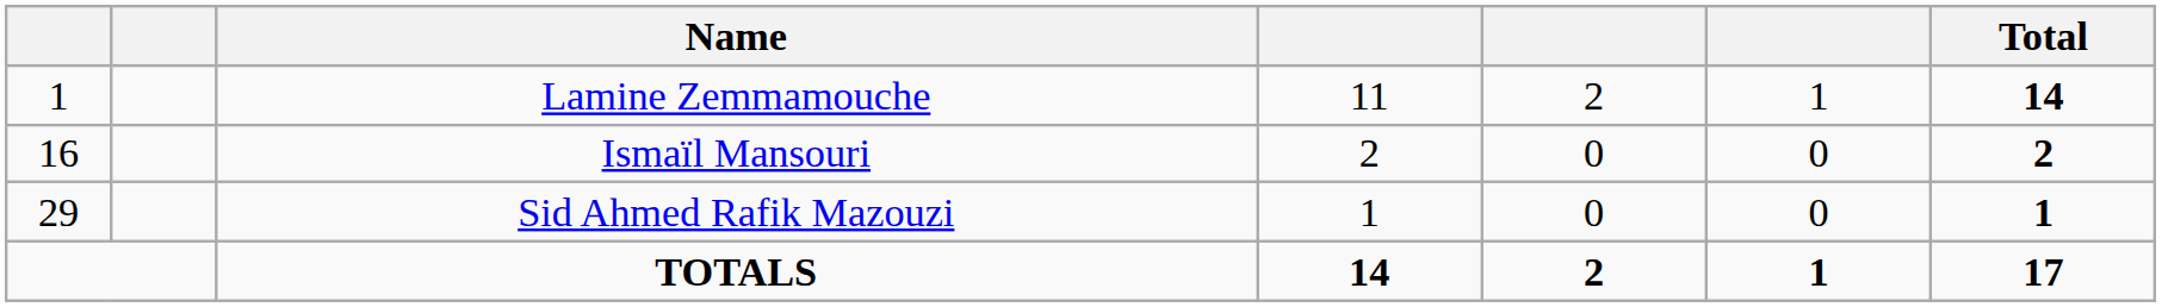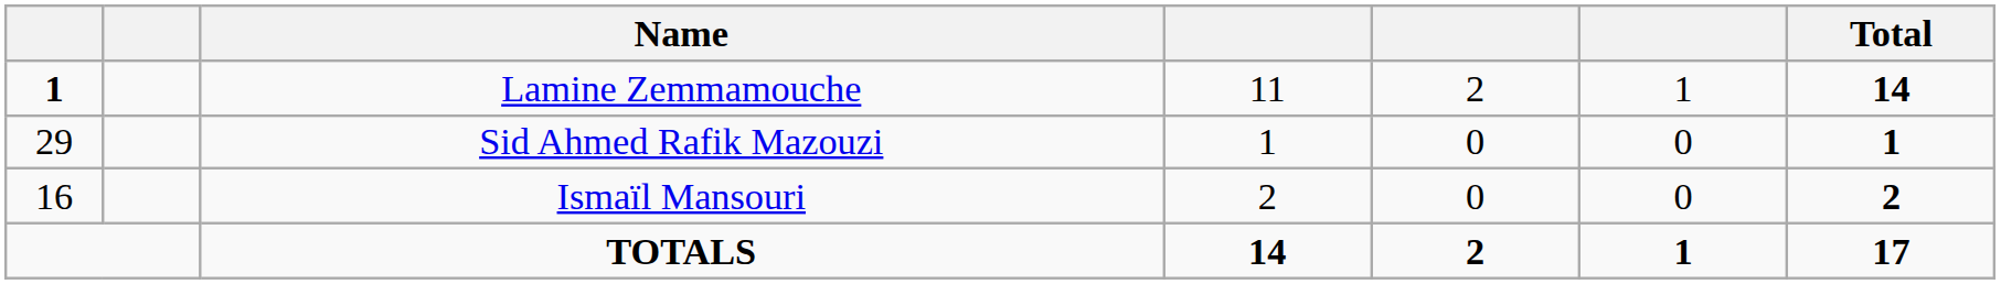 <table class="wikitable sortable alternance"  style="font-size:90%; text-align:center; line-height:14px; width:60%;">
 <tr>
 <th width=15></th>
 <th width=15></th>
 <th width=210>Name</th>
 <th width=40></th>
 <th width=40></th>
 <th width=40></th>
 <th width=40><strong>Total</strong></th>
 </tr>
 <tr>
-<td>1</td>
+<td><strong>1</strong></td>
 <td></td>
 <td><a href='#'>Lamine Zemmamouche</a></td>
 <td>11</td>
 <td>2</td>
 <td>1</td>
 <td><strong>14</strong></td>
+</tr>
+<tr>
+<td>29</td>
+<td></td>
+<td><a href='#'>Sid Ahmed Rafik Mazouzi</a></td>
+<td>1</td>
+<td>0</td>
+<td>0</td>
+<td><strong>1</strong></td>
 </tr>
 <tr>
 <td>16</td>
 <td></td>
 <td><a href='#'>Ismaïl Mansouri</a></td>
 <td>2</td>
 <td>0</td>
 <td>0</td>
 <td><strong>2</strong></td>
 </tr>
 <tr>
-<td>29</td>
-<td></td>
-<td><a href='#'>Sid Ahmed Rafik Mazouzi</a></td>
-<td>1</td>
-<td>0</td>
-<td>0</td>
-<td><strong>1</strong></td>
-</tr>
-<tr>
 <td colspan="2"></td>
 <td><strong>TOTALS</strong></td>
 <td><strong>14</strong></td>
 <td><strong>2</strong></td>
 <td><strong>1</strong></td>
 <td><strong>17</strong></td>
 </tr>
 </table>
